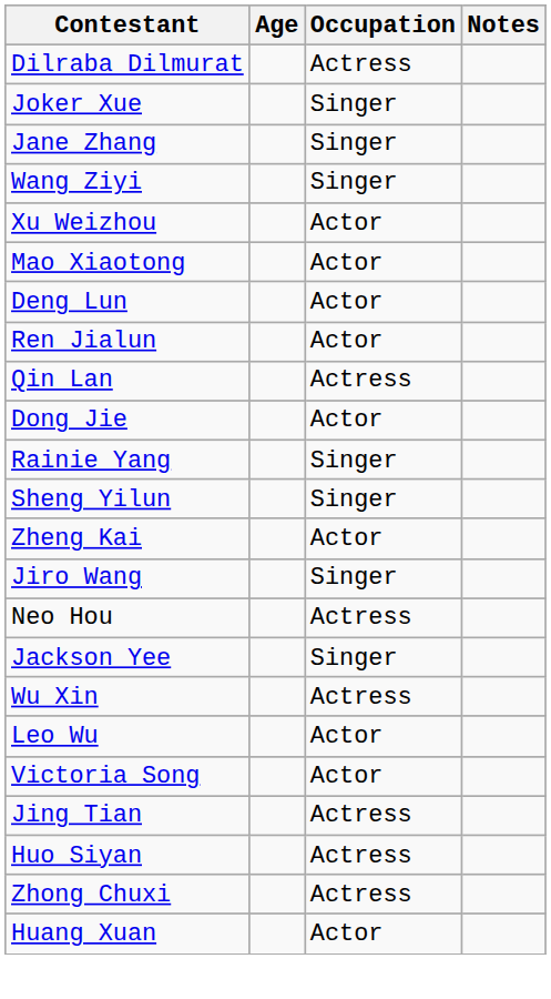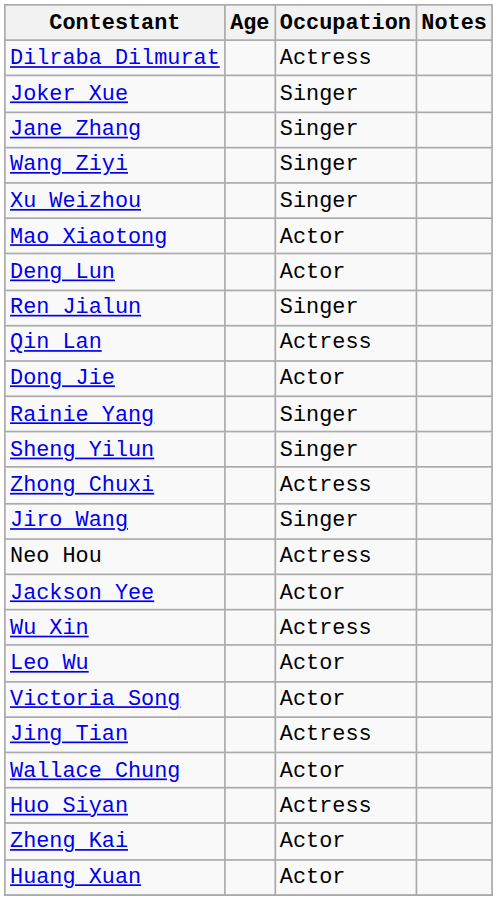 <table class="wikitable">
 <tr>
 <th>Contestant</th>
 <th>Age</th>
 <th>Occupation</th>
 <th>Notes</th>
 </tr>
 <tr>
 <td><a href='#'>Dilraba Dilmurat</a></td>
 <td></td>
 <td>Actress</td>
 <td></td>
 </tr>
 <tr>
 <td><a href='#'>Joker Xue</a></td>
 <td></td>
 <td>Singer</td>
 <td></td>
 </tr>
 <tr>
 <td><a href='#'>Jane Zhang</a></td>
 <td></td>
 <td>Singer</td>
 <td></td>
 </tr>
 <tr>
 <td><a href='#'>Wang Ziyi</a></td>
 <td></td>
 <td>Singer</td>
 <td></td>
 </tr>
 <tr>
 <td><a href='#'>Xu Weizhou</a></td>
 <td></td>
-<td>Actor</td>
+<td>Singer</td>
 <td></td>
 </tr>
 <tr>
 <td><a href='#'>Mao Xiaotong</a></td>
 <td></td>
 <td>Actor</td>
 <td></td>
 </tr>
 <tr>
 <td><a href='#'>Deng Lun</a></td>
 <td></td>
 <td>Actor</td>
 <td></td>
 </tr>
 <tr>
 <td><a href='#'>Ren Jialun</a></td>
 <td></td>
-<td>Actor</td>
+<td>Singer</td>
 <td></td>
 </tr>
 <tr>
 <td><a href='#'>Qin Lan</a></td>
 <td></td>
 <td>Actress</td>
 <td></td>
 </tr>
 <tr>
 <td><a href='#'>Dong Jie</a></td>
 <td></td>
 <td>Actor</td>
 <td></td>
 </tr>
 <tr>
 <td><a href='#'>Rainie Yang</a></td>
 <td></td>
 <td>Singer</td>
 <td></td>
 </tr>
 <tr>
 <td><a href='#'>Sheng Yilun</a></td>
 <td></td>
 <td>Singer</td>
 <td></td>
 </tr>
 <tr>
-<td><a href='#'>Zheng Kai</a></td>
+<td><a href='#'>Zhong Chuxi</a></td>
 <td></td>
-<td>Actor</td>
+<td>Actress</td>
 <td></td>
 </tr>
 <tr>
 <td><a href='#'>Jiro Wang</a></td>
 <td></td>
 <td>Singer</td>
 <td></td>
 </tr>
 <tr>
 <td>Neo Hou</td>
 <td></td>
 <td>Actress</td>
 <td></td>
 </tr>
 <tr>
 <td><a href='#'>Jackson Yee</a></td>
 <td></td>
-<td>Singer</td>
+<td>Actor</td>
 <td></td>
 </tr>
 <tr>
 <td><a href='#'>Wu Xin</a></td>
 <td></td>
 <td>Actress</td>
 <td></td>
 </tr>
 <tr>
 <td><a href='#'>Leo Wu</a></td>
 <td></td>
 <td>Actor</td>
 <td></td>
 </tr>
 <tr>
 <td><a href='#'>Victoria Song</a></td>
 <td></td>
 <td>Actor</td>
 <td></td>
 </tr>
 <tr>
 <td><a href='#'>Jing Tian</a></td>
 <td></td>
 <td>Actress</td>
 <td></td>
 </tr>
 <tr>
+<td><a href='#'>Wallace Chung</a></td>
+<td></td>
+<td>Actor</td>
+<td></td>
+</tr>
+<tr>
 <td><a href='#'>Huo Siyan</a></td>
 <td></td>
 <td>Actress</td>
 <td></td>
 </tr>
 <tr>
-<td><a href='#'>Zhong Chuxi</a></td>
+<td><a href='#'>Zheng Kai</a></td>
 <td></td>
-<td>Actress</td>
+<td>Actor</td>
 <td></td>
 </tr>
 <tr>
 <td><a href='#'>Huang Xuan</a></td>
 <td></td>
 <td>Actor</td>
 <td></td>
 </tr>
 <tr>
 </tr>
 </table>
